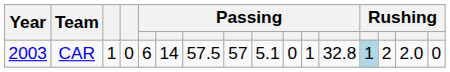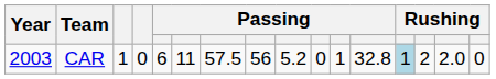 <table class="wikitable sortable" style="text-align:center">
 <tr>
 <th rowspan=2>Year</th>
 <th rowspan=2>Team</th>
 <th rowspan=2></th>
 <th rowspan=2></th>
 <th colspan=8>Passing</th>
 <th colspan=4>Rushing</th>
 </tr>
 <tr>
 <th></th>
 <th></th>
 <th></th>
 <th></th>
 <th></th>
 <th></th>
 <th></th>
 <th></th>
 <th></th>
 <th></th>
 <th></th>
 <th></th>
 </tr>
 <tr>
 <td><a href='#'>2003</a></td>
 <td><a href='#'>CAR</a></td>
 <td>1</td>
 <td>0</td>
 <td>6</td>
-<td>14</td>
+<td>11</td>
 <td>57.5</td>
-<td>57</td>
-<td>5.1</td>
+<td>56</td>
+<td>5.2</td>
 <td>0</td>
 <td>1</td>
 <td>32.8</td>
 <td style="background: lightblue;">1</td>
 <td>2</td>
 <td>2.0</td>
 <td>0</td>
 </tr>
 </table>
